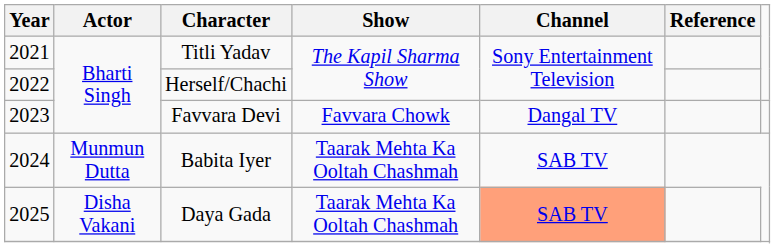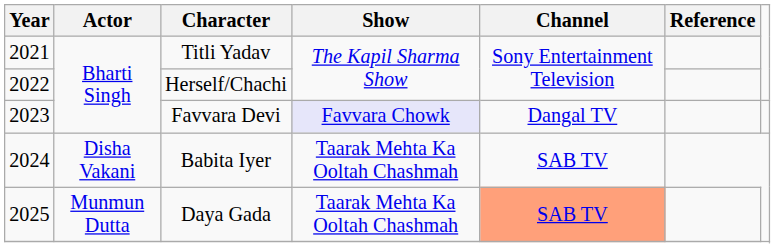 <table class="wikitable sortable" style="text-align:center;">
 <tr>
 <th>Year</th>
 <th>Actor</th>
 <th>Character</th>
 <th>Show</th>
 <th>Channel</th>
 <th>Reference</th>
 </tr>
 <tr>
 <td>2021</td>
 <td rowspan =3><a href='#'>Bharti Singh</a></td>
 <td>Titli Yadav</td>
 <td rowspan =2><em><a href='#'>The Kapil Sharma Show</a></em></td>
 <td rowspan =2><a href='#'>Sony Entertainment Television</a></td>
 <td></td>
 </tr>
 <tr>
 <td>2022</td>
 <td>Herself/Chachi</td>
 <td></td>
 </tr>
 <tr>
 <td>2023</td>
 <td>Favvara Devi</td>
-<td><a href='#'>Favvara Chowk</a></td>
+<td style="background: lavender;"><a href='#'>Favvara Chowk</a></td>
 <td><a href='#'>Dangal TV</a></td>
 <td></td>
 <td></td>
 </tr>
 <tr>
 <td>2024</td>
-<td><a href='#'>Munmun Dutta</a></td>
+<td><a href='#'>Disha Vakani</a></td>
 <td>Babita Iyer</td>
 <td><a href='#'>Taarak Mehta Ka Ooltah Chashmah</a></td>
 <td><a href='#'>SAB TV</a></td>
 </tr>
 <tr>
 <td>2025</td>
-<td><a href='#'>Disha Vakani</a></td>
+<td><a href='#'>Munmun Dutta</a></td>
 <td>Daya Gada</td>
 <td><a href='#'>Taarak Mehta Ka Ooltah Chashmah</a></td>
 <td style="background: lightsalmon;"><a href='#'>SAB TV</a></td>
 <td></td>
 </tr>
 <tr>
 </tr>
 </table>
